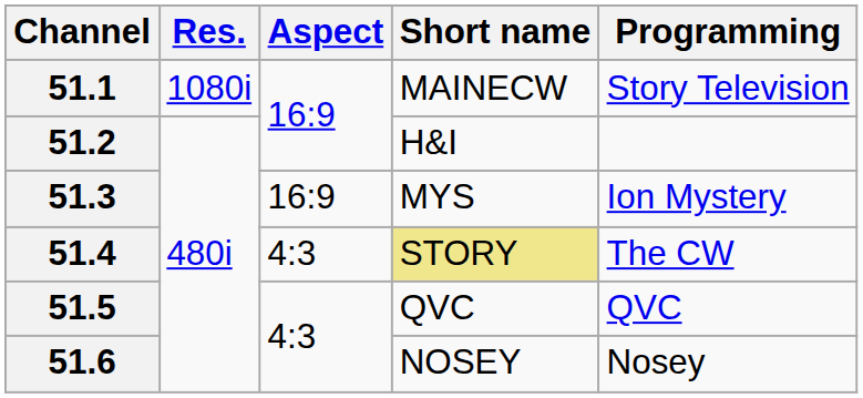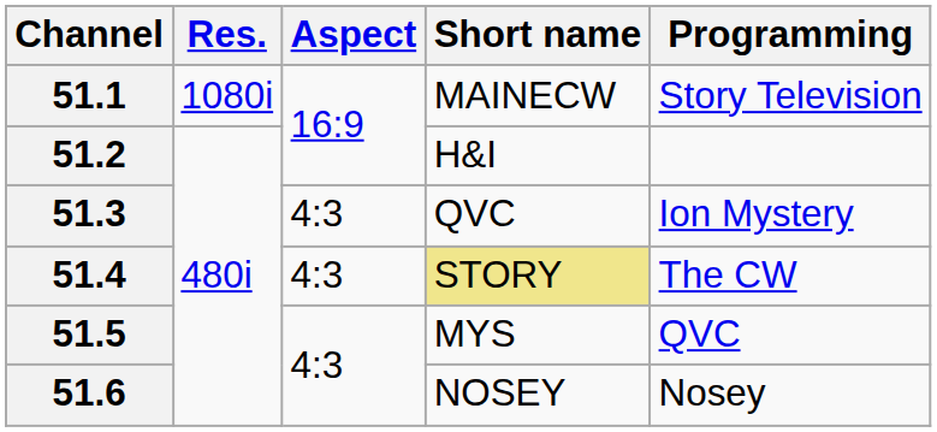 <table class="wikitable">
 <tr>
 <th>Channel</th>
 <th><a href='#'>Res.</a></th>
 <th><a href='#'>Aspect</a></th>
 <th>Short name</th>
 <th>Programming</th>
 </tr>
 <tr>
 <th scope = "row">51.1</th>
 <td><a href='#'>1080i</a></td>
 <td rowspan="2"><a href='#'>16:9</a></td>
 <td>MAINECW</td>
 <td><a href='#'>Story Television</a></td>
 </tr>
 <tr>
 <th scope = "row">51.2</th>
 <td rowspan="5"><a href='#'>480i</a></td>
 <td>H&I</td>
 <td></td>
 </tr>
 <tr>
 <th scope = "row">51.3</th>
-<td>16:9</td>
-<td>MYS</td>
+<td>4:3</td>
+<td>QVC</td>
 <td><a href='#'>Ion Mystery</a></td>
 </tr>
 <tr>
 <th scope = "row">51.4</th>
 <td>4:3</td>
 <td style="background: khaki;">STORY</td>
 <td><a href='#'>The CW</a></td>
 </tr>
 <tr>
 <th scope = "row">51.5</th>
 <td rowspan=2>4:3</td>
-<td>QVC</td>
+<td>MYS</td>
 <td><a href='#'>QVC</a></td>
 </tr>
 <tr>
 <th scope = "row">51.6</th>
 <td>NOSEY</td>
 <td>Nosey</td>
 </tr>
 </table>
